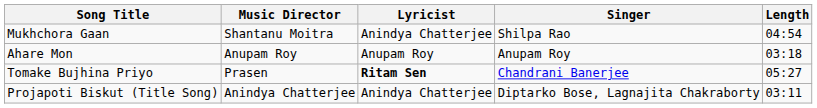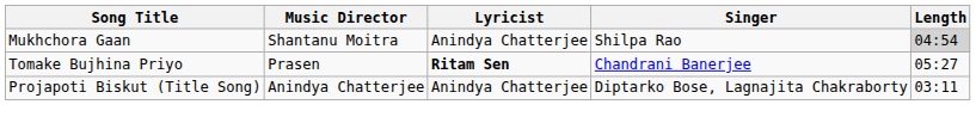 <table class="wikitable">
 <tr>
 <th>Song Title</th>
 <th>Music Director</th>
 <th>Lyricist</th>
 <th>Singer</th>
 <th>Length</th>
 </tr>
 <tr>
 <td>Mukhchora Gaan</td>
 <td>Shantanu Moitra</td>
 <td>Anindya Chatterjee</td>
 <td>Shilpa Rao</td>
-<td>04:54</td>
-</tr>
-<tr>
-<td>Ahare Mon</td>
-<td>Anupam Roy</td>
-<td>Anupam Roy</td>
-<td>Anupam Roy</td>
-<td>03:18</td>
+<td style="background: lightgrey;">04:54</td>
 </tr>
 <tr>
 <td>Tomake Bujhina Priyo</td>
 <td>Prasen</td>
 <td><strong>Ritam Sen</strong></td>
 <td><a href='#'>Chandrani Banerjee</a></td>
 <td>05:27</td>
 </tr>
 <tr>
 <td>Projapoti Biskut (Title Song)</td>
 <td>Anindya Chatterjee</td>
 <td>Anindya Chatterjee</td>
 <td>Diptarko Bose, Lagnajita Chakraborty</td>
 <td>03:11</td>
 </tr>
 </table>
